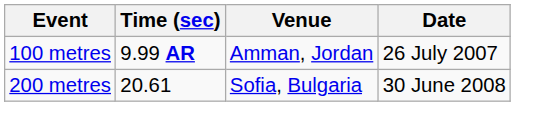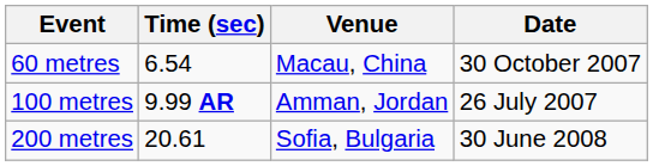 <table class=wikitable>
 <tr>
 <th>Event</th>
 <th>Time (<a href='#'>sec</a>)</th>
 <th>Venue</th>
 <th>Date</th>
+</tr>
+<tr>
+<td><a href='#'>60 metres</a></td>
+<td>6.54</td>
+<td><a href='#'>Macau</a>, <a href='#'>China</a></td>
+<td>30 October 2007</td>
 </tr>
 <tr>
 <td><a href='#'>100 metres</a></td>
 <td>9.99 <strong><a href='#'>AR</a></strong></td>
 <td><a href='#'>Amman</a>, <a href='#'>Jordan</a></td>
 <td>26 July 2007</td>
 </tr>
 <tr>
 <td><a href='#'>200 metres</a></td>
 <td>20.61</td>
 <td><a href='#'>Sofia</a>, <a href='#'>Bulgaria</a></td>
 <td>30 June 2008</td>
 </tr>
 </table>
